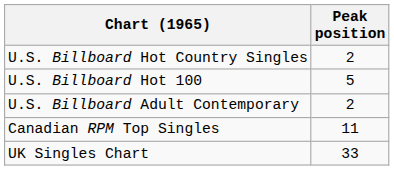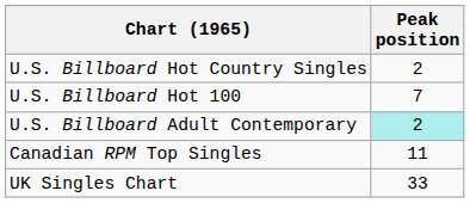 <table class="wikitable sortable">
 <tr>
 <th align="left">Chart (1965)</th>
 <th align="center">Peak<br>position</th>
 </tr>
 <tr>
 <td align="left">U.S. <em>Billboard</em> Hot Country Singles</td>
 <td align="center">2</td>
 </tr>
 <tr>
 <td align="left">U.S. <em>Billboard</em> Hot 100</td>
-<td align="center">5</td>
+<td align="center">7</td>
 </tr>
 <tr>
 <td align="left">U.S. <em>Billboard</em> Adult Contemporary</td>
-<td align="center">2</td>
+<td align="center" style="background: paleturquoise;">2</td>
 </tr>
 <tr>
 <td align="left">Canadian <em>RPM</em> Top Singles</td>
 <td align="center">11</td>
 </tr>
 <tr>
 <td align="left">UK Singles Chart</td>
 <td align="center">33</td>
 </tr>
 </table>
